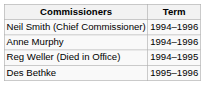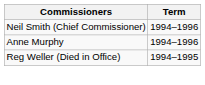 <table class="wikitable sortable">
 <tr>
 <th>Commissioners</th>
 <th>Term</th>
 </tr>
 <tr>
 <td>Neil Smith (Chief Commissioner)</td>
 <td>1994–1996</td>
 </tr>
 <tr>
 <td>Anne Murphy</td>
 <td>1994–1996</td>
 </tr>
 <tr>
 <td>Reg Weller (Died in Office)</td>
 <td>1994–1995</td>
 </tr>
-<tr>
-<td>Des Bethke</td>
-<td>1995–1996</td>
-</tr>
 </table>
